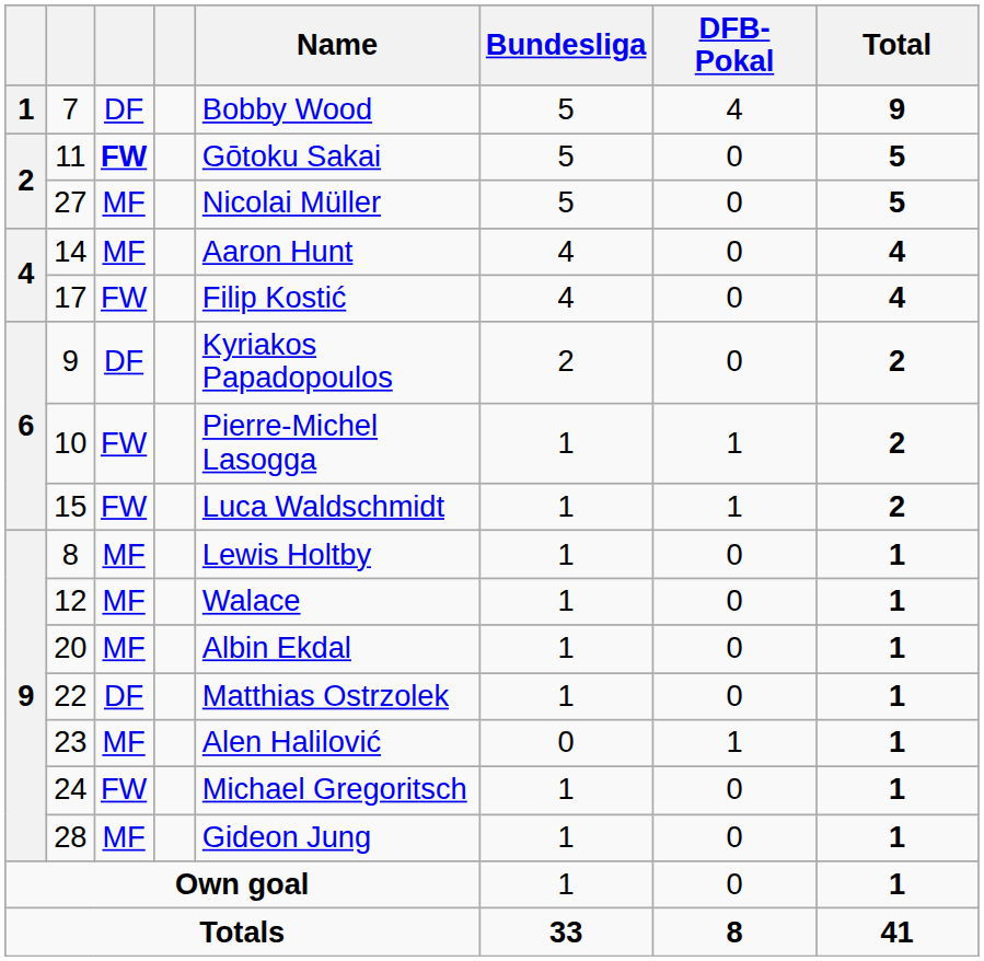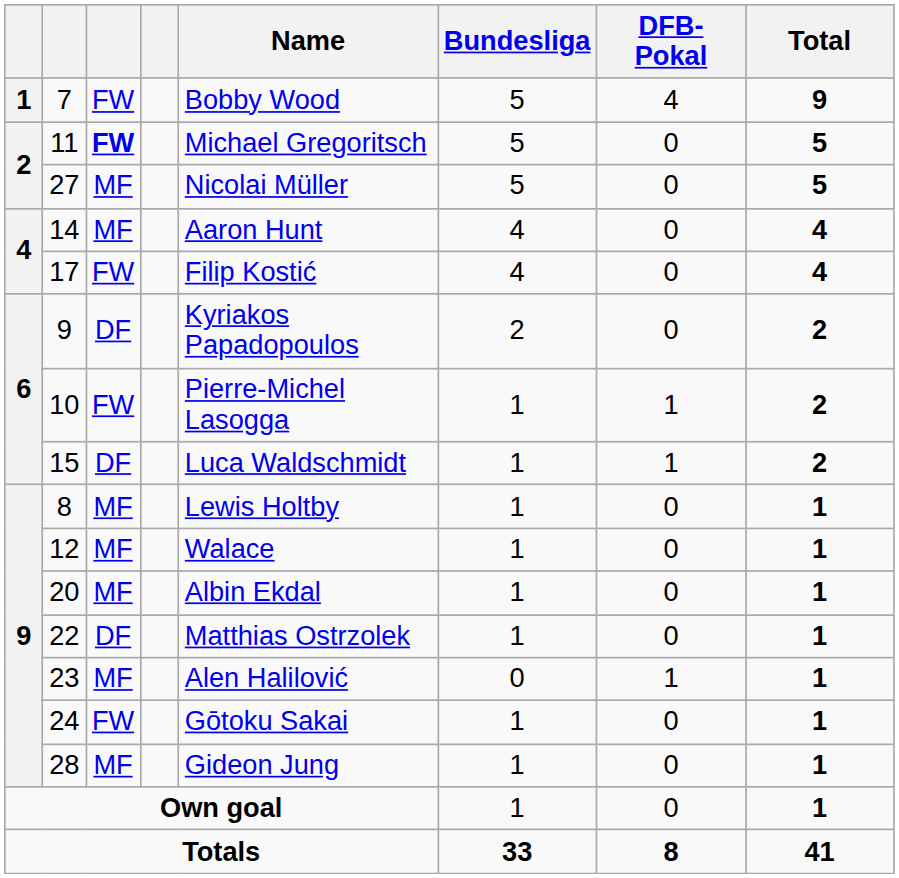 <table class="wikitable" style="text-align:center">
 <tr>
 <th width=15></th>
 <th width=15></th>
 <th width=15></th>
 <th width=15></th>
 <th width=145>Name</th>
 <th width=80><strong><a href='#'>Bundesliga</a></strong></th>
 <th width=80><strong><a href='#'>DFB-Pokal</a></strong></th>
 <th width=80>Total</th>
 </tr>
 <tr>
 <th>1</th>
 <td>7</td>
-<td><a href='#'>DF</a></td>
+<td><a href='#'>FW</a></td>
 <td></td>
 <td align=left><a href='#'>Bobby Wood</a></td>
 <td>5</td>
 <td>4</td>
 <td><strong>9</strong></td>
 </tr>
 <tr>
 <th rowspan=2>2</th>
 <td>11</td>
 <td><strong><a href='#'>FW</a></strong></td>
 <td></td>
-<td align=left><a href='#'>Gōtoku Sakai</a></td>
+<td align=left><a href='#'>Michael Gregoritsch</a></td>
 <td>5</td>
 <td>0</td>
 <td><strong>5</strong></td>
 </tr>
 <tr>
 <td>27</td>
 <td><a href='#'>MF</a></td>
 <td></td>
 <td align=left><a href='#'>Nicolai Müller</a></td>
 <td>5</td>
 <td>0</td>
 <td><strong>5</strong></td>
 </tr>
 <tr>
 <th rowspan=2>4</th>
 <td>14</td>
 <td><a href='#'>MF</a></td>
 <td></td>
 <td align=left><a href='#'>Aaron Hunt</a></td>
 <td>4</td>
 <td>0</td>
 <td><strong>4</strong></td>
 </tr>
 <tr>
 <td>17</td>
 <td><a href='#'>FW</a></td>
 <td></td>
 <td align=left><a href='#'>Filip Kostić</a></td>
 <td>4</td>
 <td>0</td>
 <td><strong>4</strong></td>
 </tr>
 <tr>
 <th rowspan=3>6</th>
 <td>9</td>
 <td><a href='#'>DF</a></td>
 <td></td>
 <td align=left><a href='#'>Kyriakos Papadopoulos</a></td>
 <td>2</td>
 <td>0</td>
 <td><strong>2</strong></td>
 </tr>
 <tr>
 <td>10</td>
 <td><a href='#'>FW</a></td>
 <td></td>
 <td align=left><a href='#'>Pierre-Michel Lasogga</a></td>
 <td>1</td>
 <td>1</td>
 <td><strong>2</strong></td>
 </tr>
 <tr>
 <td>15</td>
-<td><a href='#'>FW</a></td>
+<td><a href='#'>DF</a></td>
 <td></td>
 <td align=left><a href='#'>Luca Waldschmidt</a></td>
 <td>1</td>
 <td>1</td>
 <td><strong>2</strong></td>
 </tr>
 <tr>
 <th rowspan=7>9</th>
 <td>8</td>
 <td><a href='#'>MF</a></td>
 <td></td>
 <td align=left><a href='#'>Lewis Holtby</a></td>
 <td>1</td>
 <td>0</td>
 <td><strong>1</strong></td>
 </tr>
 <tr>
 <td>12</td>
 <td><a href='#'>MF</a></td>
 <td></td>
 <td align=left><a href='#'>Walace</a></td>
 <td>1</td>
 <td>0</td>
 <td><strong>1</strong></td>
 </tr>
 <tr>
 <td>20</td>
 <td><a href='#'>MF</a></td>
 <td></td>
 <td align=left><a href='#'>Albin Ekdal</a></td>
 <td>1</td>
 <td>0</td>
 <td><strong>1</strong></td>
 </tr>
 <tr>
 <td>22</td>
 <td><a href='#'>DF</a></td>
 <td></td>
 <td align=left><a href='#'>Matthias Ostrzolek</a></td>
 <td>1</td>
 <td>0</td>
 <td><strong>1</strong></td>
 </tr>
 <tr>
 <td>23</td>
 <td><a href='#'>MF</a></td>
 <td></td>
 <td align=left><a href='#'>Alen Halilović</a></td>
 <td>0</td>
 <td>1</td>
 <td><strong>1</strong></td>
 </tr>
 <tr>
 <td>24</td>
 <td><a href='#'>FW</a></td>
 <td></td>
-<td align=left><a href='#'>Michael Gregoritsch</a></td>
+<td align=left><a href='#'>Gōtoku Sakai</a></td>
 <td>1</td>
 <td>0</td>
 <td><strong>1</strong></td>
 </tr>
 <tr>
 <td>28</td>
 <td><a href='#'>MF</a></td>
 <td></td>
 <td align=left><a href='#'>Gideon Jung</a></td>
 <td>1</td>
 <td>0</td>
 <td><strong>1</strong></td>
 </tr>
 <tr>
 <td colspan=5><strong>Own goal</strong></td>
 <td>1</td>
 <td>0</td>
 <td><strong>1</strong></td>
 </tr>
 <tr>
 <td colspan=5><strong>Totals</strong></td>
 <td><strong>33</strong></td>
 <td><strong>8</strong></td>
 <td><strong>41</strong></td>
 </tr>
 </table>
